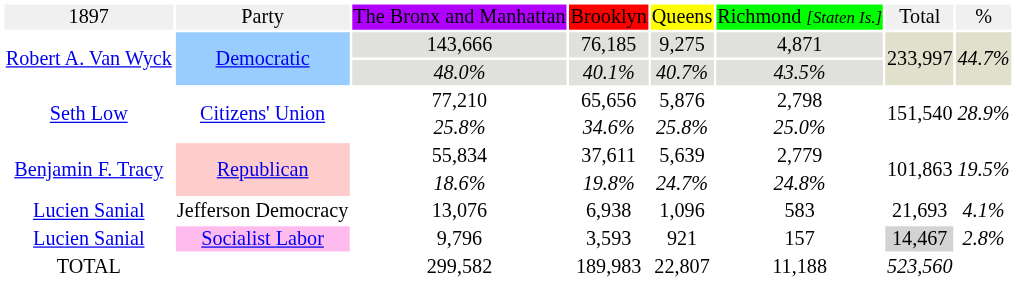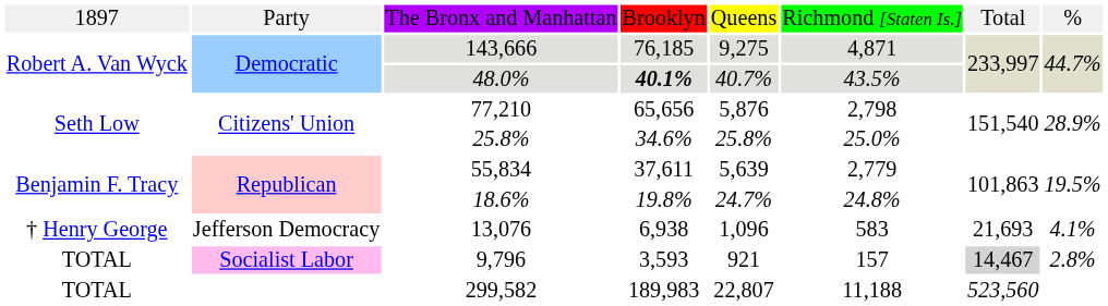 <table - style="text-align:center;">
 <tr>
 <td style="background:#f0f0f0;">1897</td>
 <td style="background:#f0f0f0;">Party</td>
 <td style="background:#b000ff;">The Bronx and Manhattan</td>
 <td style="background:red;">Brooklyn</td>
 <td style="background:yellow;">Queens</td>
 <td style="background:lime;">Richmond <small><em>[Staten Is.]</em></small></td>
 <td style="background:#f0f0f0;">Total</td>
 <td style="background:#f0f0f0;">%</td>
 </tr>
 <tr>
 <td rowspan="2"><a href='#'>Robert A. Van Wyck</a></td>
 <td rowspan="2" style="background:#9cf;"><a href='#'>Democratic</a></td>
 <td style="background:#e0e0dd;">143,666</td>
 <td style="background:#e0e0dd;">76,185</td>
 <td style="background:#e0e0dd;">9,275</td>
 <td style="background:#e0e0dd;">4,871</td>
 <td rowspan="2" style="background:#e0e0cc;">233,997</td>
 <td rowspan="2" style="background:#e0e0cc;"><em>44.7%</em></td>
 </tr>
 <tr style="background:#e0e0dd;">
 <td><em>48.0%</em></td>
-<td style="background:#e0e0dd;"><em>40.1%</em></td>
+<td style="background:#e0e0dd;"><strong><em>40.1%</em></strong></td>
 <td style="background:#e0e0dd;"><em>40.7%</em></td>
 <td style="background:#e0e0dd;"><em>43.5%</em></td>
 </tr>
 <tr>
 <td rowspan="2"><a href='#'>Seth Low</a></td>
 <td rowspan="2"><a href='#'>Citizens' Union</a></td>
 <td>77,210</td>
 <td>65,656</td>
 <td>5,876</td>
 <td>2,798</td>
 <td rowspan="2">151,540</td>
 <td rowspan="2"><em>28.9%</em></td>
 </tr>
 <tr>
 <td><em>25.8%</em></td>
 <td><em>34.6%</em></td>
 <td><em>25.8%</em></td>
 <td><em>25.0%</em></td>
 </tr>
 <tr>
 <td rowspan="2"><a href='#'>Benjamin F. Tracy</a></td>
 <td rowspan="2" style="background:#fcc;"><a href='#'>Republican</a></td>
 <td>55,834</td>
 <td>37,611</td>
 <td>5,639</td>
 <td>2,779</td>
 <td rowspan="2">101,863</td>
 <td rowspan="2"><em>19.5%</em></td>
 </tr>
 <tr>
 <td><em>18.6%</em></td>
 <td><em>19.8%</em></td>
 <td><em>24.7%</em></td>
 <td><em>24.8%</em></td>
 </tr>
 <tr>
-<td><a href='#'>Lucien Sanial</a></td>
+<td>† <a href='#'>Henry George</a></td>
 <td>Jefferson Democracy</td>
 <td>13,076</td>
 <td>6,938</td>
 <td>1,096</td>
 <td>583</td>
 <td>21,693</td>
 <td><em>4.1%</em></td>
 </tr>
 <tr>
-<td><a href='#'>Lucien Sanial</a></td>
+<td>TOTAL</td>
 <td style="background:#fbe;"><a href='#'>Socialist Labor</a></td>
 <td>9,796</td>
 <td>3,593</td>
 <td>921</td>
 <td>157</td>
 <td style="background: lightgrey;">14,467</td>
 <td><em>2.8%</em></td>
 </tr>
 <tr>
 <td>TOTAL</td>
 <td></td>
 <td>299,582</td>
 <td>189,983</td>
 <td>22,807</td>
 <td>11,188</td>
 <td><em>523,560</em></td>
 <td></td>
 </tr>
 </table>
